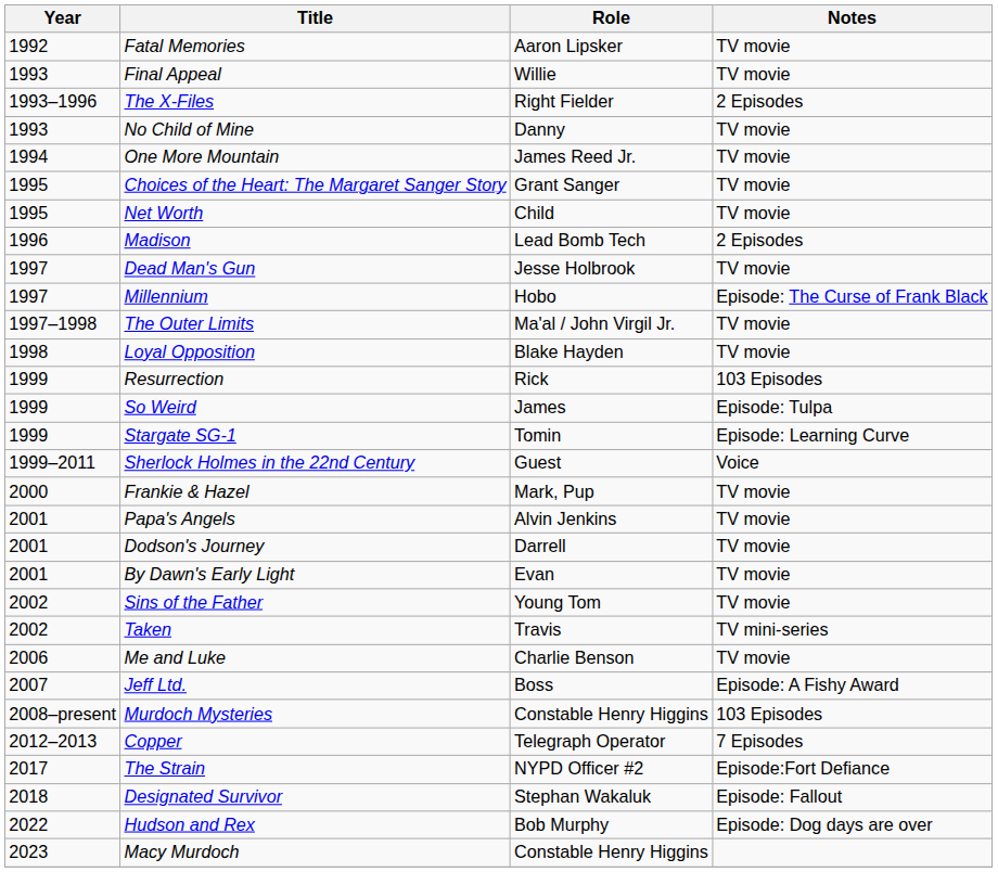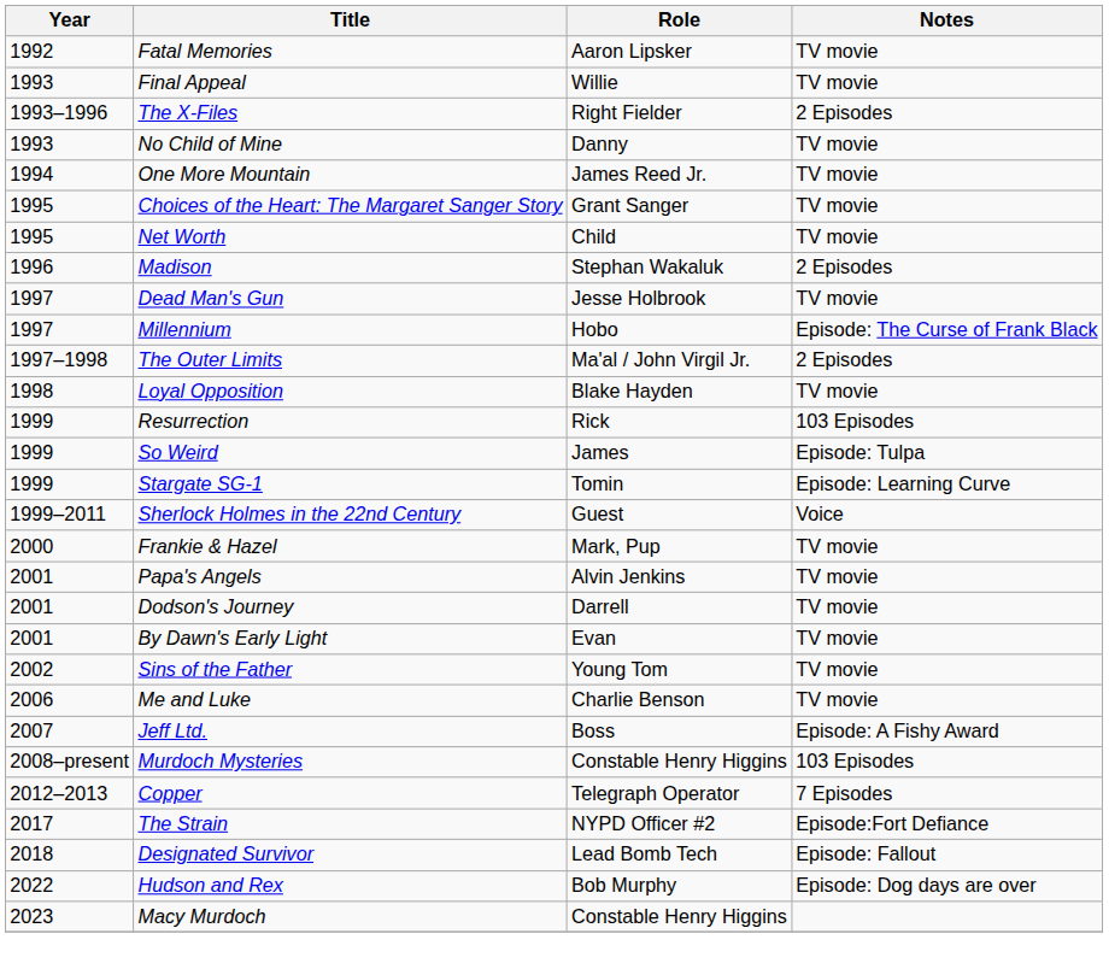 <table class="wikitable sortable">
 <tr>
 <th>Year</th>
 <th>Title</th>
 <th>Role</th>
 <th class="unsortable">Notes</th>
 </tr>
 <tr>
 <td>1992</td>
 <td><em>Fatal Memories</em></td>
 <td>Aaron Lipsker</td>
 <td>TV movie</td>
 </tr>
 <tr>
 <td>1993</td>
 <td><em>Final Appeal</em></td>
 <td>Willie</td>
 <td>TV movie</td>
 </tr>
 <tr>
 <td>1993–1996</td>
 <td data-sort-value="X-Files, The"><em><a href='#'>The X-Files</a></em></td>
 <td>Right Fielder</td>
 <td>2 Episodes</td>
 </tr>
 <tr>
 <td>1993</td>
 <td><em>No Child of Mine</em></td>
 <td>Danny</td>
 <td>TV movie</td>
 </tr>
 <tr>
 <td>1994</td>
 <td><em>One More Mountain</em></td>
 <td>James Reed Jr.</td>
 <td>TV movie</td>
 </tr>
 <tr>
 <td>1995</td>
 <td><em><a href='#'>Choices of the Heart: The Margaret Sanger Story</a></em></td>
 <td>Grant Sanger</td>
 <td>TV movie</td>
 </tr>
 <tr>
 <td>1995</td>
 <td><em><a href='#'>Net Worth</a></em></td>
 <td>Child</td>
 <td>TV movie</td>
 </tr>
 <tr>
 <td>1996</td>
 <td><em><a href='#'>Madison</a></em></td>
-<td>Lead Bomb Tech</td>
+<td>Stephan Wakaluk</td>
 <td>2 Episodes</td>
 </tr>
 <tr>
 <td>1997</td>
 <td><em><a href='#'>Dead Man's Gun</a></em></td>
 <td>Jesse Holbrook</td>
 <td>TV movie</td>
 </tr>
 <tr>
 <td>1997</td>
 <td><em><a href='#'>Millennium</a></em></td>
 <td>Hobo</td>
 <td>Episode: <a href='#'>The Curse of Frank Black</a></td>
 </tr>
 <tr>
 <td>1997–1998</td>
 <td data-sort-value="Outer Limits, The"><em><a href='#'>The Outer Limits</a></em></td>
 <td>Ma'al / John Virgil Jr.</td>
-<td>TV movie</td>
+<td>2 Episodes</td>
 </tr>
 <tr>
 <td>1998</td>
 <td><em><a href='#'>Loyal Opposition</a></em></td>
 <td>Blake Hayden</td>
 <td>TV movie</td>
 </tr>
 <tr>
 <td>1999</td>
 <td><em>Resurrection</em></td>
 <td>Rick</td>
 <td>103 Episodes</td>
 </tr>
 <tr>
 <td>1999</td>
 <td><em><a href='#'>So Weird</a></em></td>
 <td>James</td>
 <td>Episode: Tulpa</td>
 </tr>
 <tr>
 <td>1999</td>
 <td><em><a href='#'>Stargate SG-1</a></em></td>
 <td>Tomin</td>
 <td>Episode: Learning Curve</td>
 </tr>
 <tr>
 <td>1999–2011</td>
 <td><em><a href='#'>Sherlock Holmes in the 22nd Century</a></em></td>
 <td>Guest</td>
 <td>Voice</td>
 </tr>
 <tr>
 <td>2000</td>
 <td><em>Frankie & Hazel</em></td>
 <td>Mark, Pup</td>
 <td>TV movie</td>
 </tr>
 <tr>
 <td>2001</td>
 <td><em>Papa's Angels</em></td>
 <td>Alvin Jenkins</td>
 <td>TV movie</td>
 </tr>
 <tr>
 <td>2001</td>
 <td><em>Dodson's Journey</em></td>
 <td>Darrell</td>
 <td>TV movie</td>
 </tr>
 <tr>
 <td>2001</td>
 <td><em>By Dawn's Early Light</em></td>
 <td>Evan</td>
 <td>TV movie</td>
 </tr>
 <tr>
 <td>2002</td>
 <td><em><a href='#'>Sins of the Father</a></em></td>
 <td>Young Tom</td>
 <td>TV movie</td>
 </tr>
 <tr>
-<td>2002</td>
-<td><em><a href='#'>Taken</a></em></td>
-<td>Travis</td>
-<td>TV mini-series</td>
-</tr>
-<tr>
 <td>2006</td>
 <td><em>Me and Luke</em></td>
 <td>Charlie Benson</td>
 <td>TV movie</td>
 </tr>
 <tr>
 <td>2007</td>
 <td><em><a href='#'>Jeff Ltd.</a></em></td>
 <td>Boss</td>
 <td>Episode: A Fishy Award</td>
 </tr>
 <tr>
 <td>2008–present</td>
 <td><em><a href='#'>Murdoch Mysteries</a></em></td>
 <td>Constable Henry Higgins</td>
 <td>103 Episodes</td>
 </tr>
 <tr>
 <td>2012–2013</td>
 <td><em><a href='#'>Copper</a></em></td>
 <td>Telegraph Operator</td>
 <td>7 Episodes</td>
 </tr>
 <tr>
 <td>2017</td>
 <td data-sort-value="Strain, The"><em><a href='#'>The Strain</a></em></td>
 <td>NYPD Officer #2</td>
 <td>Episode:Fort Defiance</td>
 </tr>
 <tr>
 <td>2018</td>
 <td><em><a href='#'>Designated Survivor</a></em></td>
-<td>Stephan Wakaluk</td>
+<td>Lead Bomb Tech</td>
 <td>Episode: Fallout</td>
 </tr>
 <tr>
 <td>2022</td>
 <td><em><a href='#'>Hudson and Rex</a></em></td>
 <td>Bob Murphy</td>
 <td>Episode: Dog days are over</td>
 </tr>
 <tr>
 <td>2023</td>
 <td><em>Macy Murdoch</em></td>
 <td>Constable Henry Higgins</td>
 <td></td>
 </tr>
 <tr>
 </tr>
 </table>
